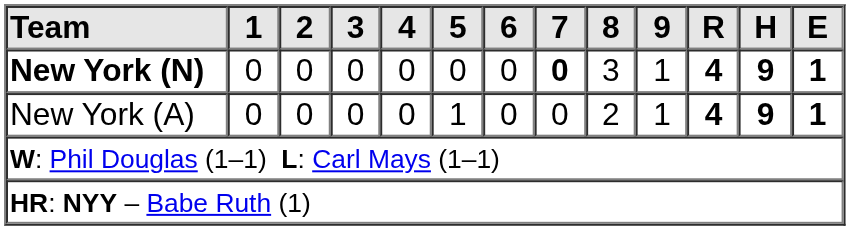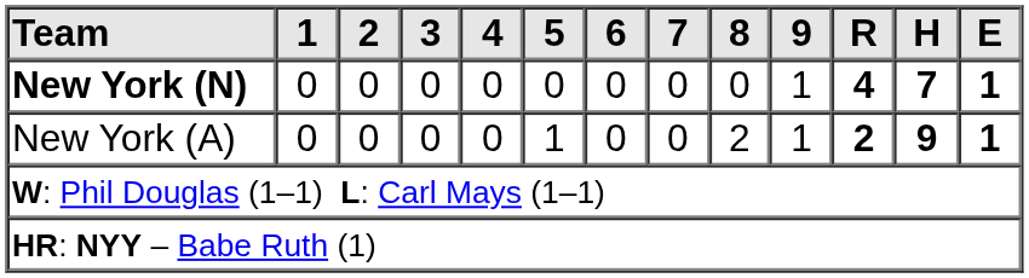 <table border=1 cellspacing=0 width=425 style="margin-left:3em;">
 <tr style="text-align:center; background-color:#e6e6e6;">
 <th align=left width=125>Team</th>
 <th width=25>1</th>
 <th width=25>2</th>
 <th width=25>3</th>
 <th width=25>4</th>
 <th width=25>5</th>
 <th width=25>6</th>
 <th width=25>7</th>
 <th width=25>8</th>
 <th width=25>9</th>
 <th width=25>R</th>
 <th width=25>H</th>
 <th width=25>E</th>
 </tr>
 <tr style="text-align:center;">
 <td align=left><strong>New York (N)</strong></td>
 <td>0</td>
 <td>0</td>
 <td>0</td>
 <td>0</td>
 <td>0</td>
 <td>0</td>
-<td><strong>0</strong></td>
-<td>3</td>
+<td>0</td>
+<td>0</td>
 <td>1</td>
 <td><strong>4</strong></td>
-<td><strong>9</strong></td>
+<td><strong>7</strong></td>
 <td><strong>1</strong></td>
 </tr>
 <tr style="text-align:center;">
 <td align=left>New York (A)</td>
 <td>0</td>
 <td>0</td>
 <td>0</td>
 <td>0</td>
 <td>1</td>
 <td>0</td>
 <td>0</td>
 <td>2</td>
 <td>1</td>
-<td><strong>4</strong></td>
+<td><strong>2</strong></td>
 <td><strong>9</strong></td>
 <td><strong>1</strong></td>
 </tr>
 <tr style="text-align:left;">
 <td colspan=13><small><strong>W</strong>: <a href='#'>Phil Douglas</a> (1–1)  <strong>L</strong>: <a href='#'>Carl Mays</a> (1–1)</small></td>
 </tr>
 <tr style="text-align:left;">
 <td colspan=18><small><strong>HR</strong>: <strong>NYY</strong> – <a href='#'>Babe Ruth</a> (1) </small></td>
 </tr>
 </table>
